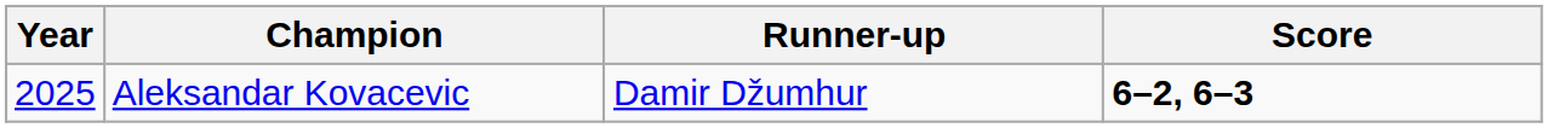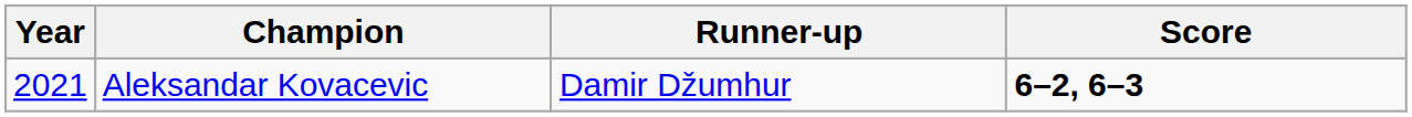 <table class="wikitable" style="font-size:90%">
 <tr>
 <th>Year</th>
 <th width="200">Champion</th>
 <th width="200">Runner-up</th>
 <th width="175">Score</th>
 </tr>
 <tr>
-<td><a href='#'>2025</a></td>
+<td><a href='#'>2021</a></td>
 <td> <a href='#'>Aleksandar Kovacevic</a></td>
 <td> <a href='#'>Damir Džumhur</a></td>
 <td><strong>6–2, 6–3</strong></td>
 </tr>
 </table>
